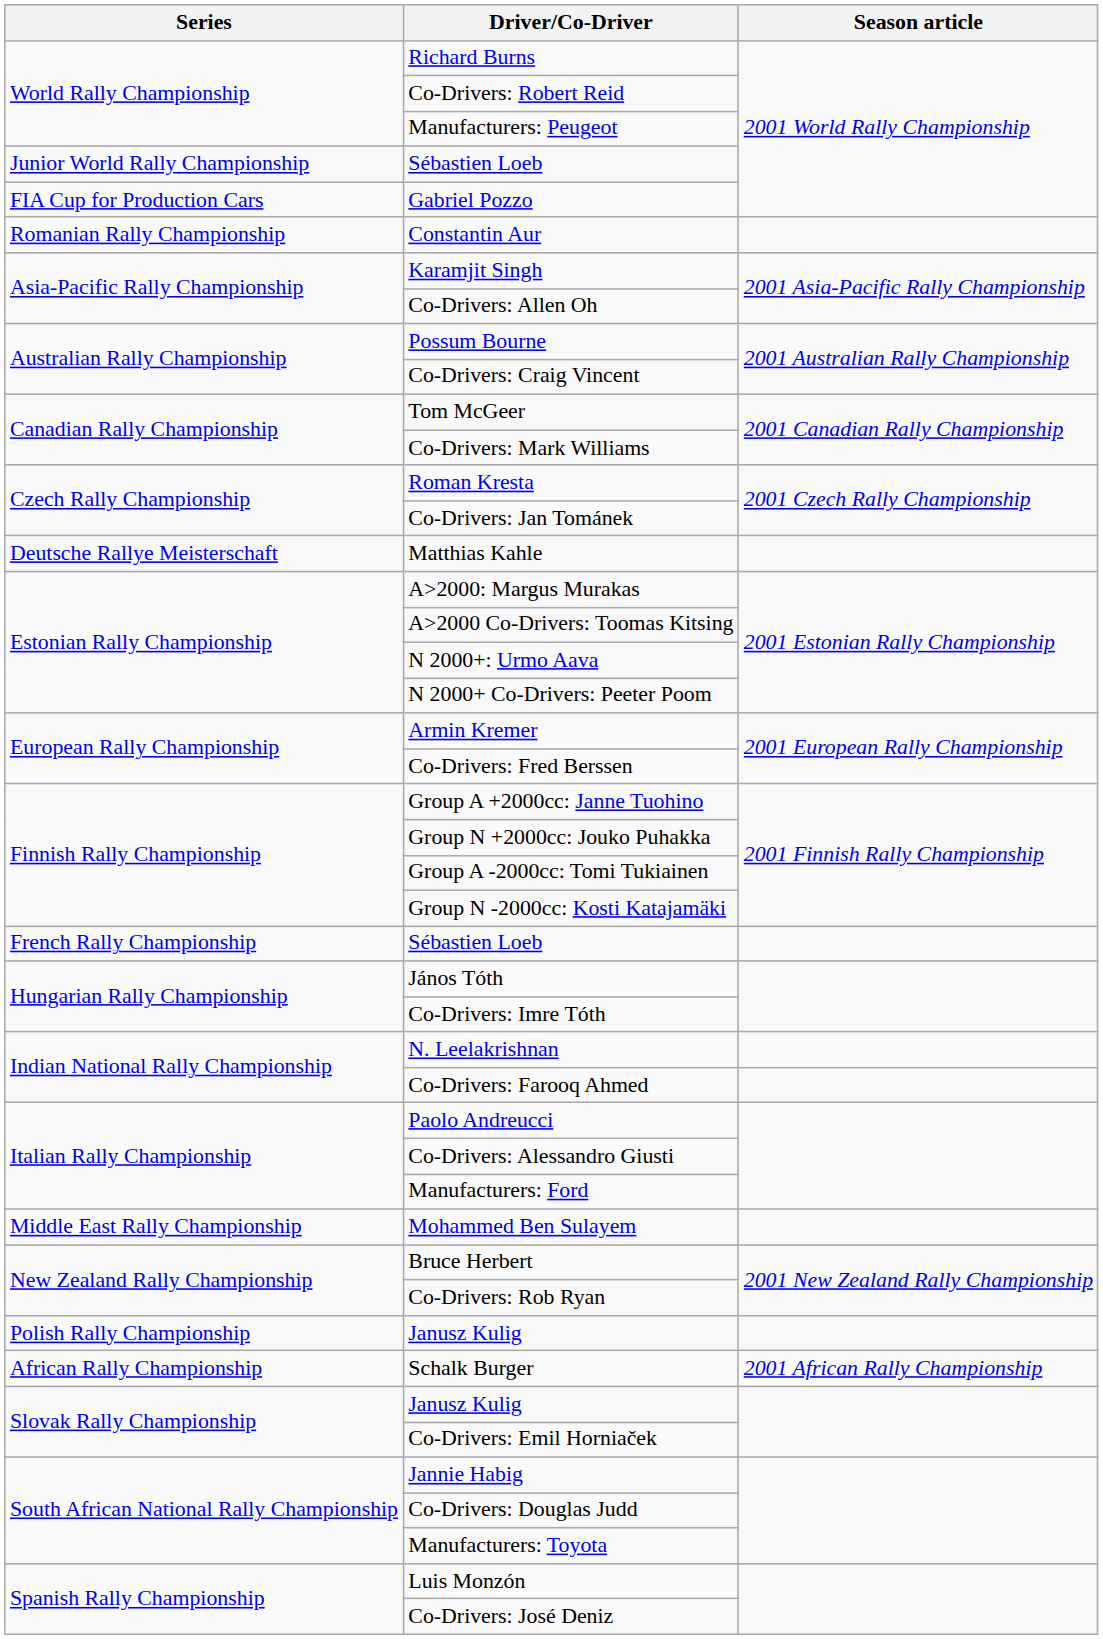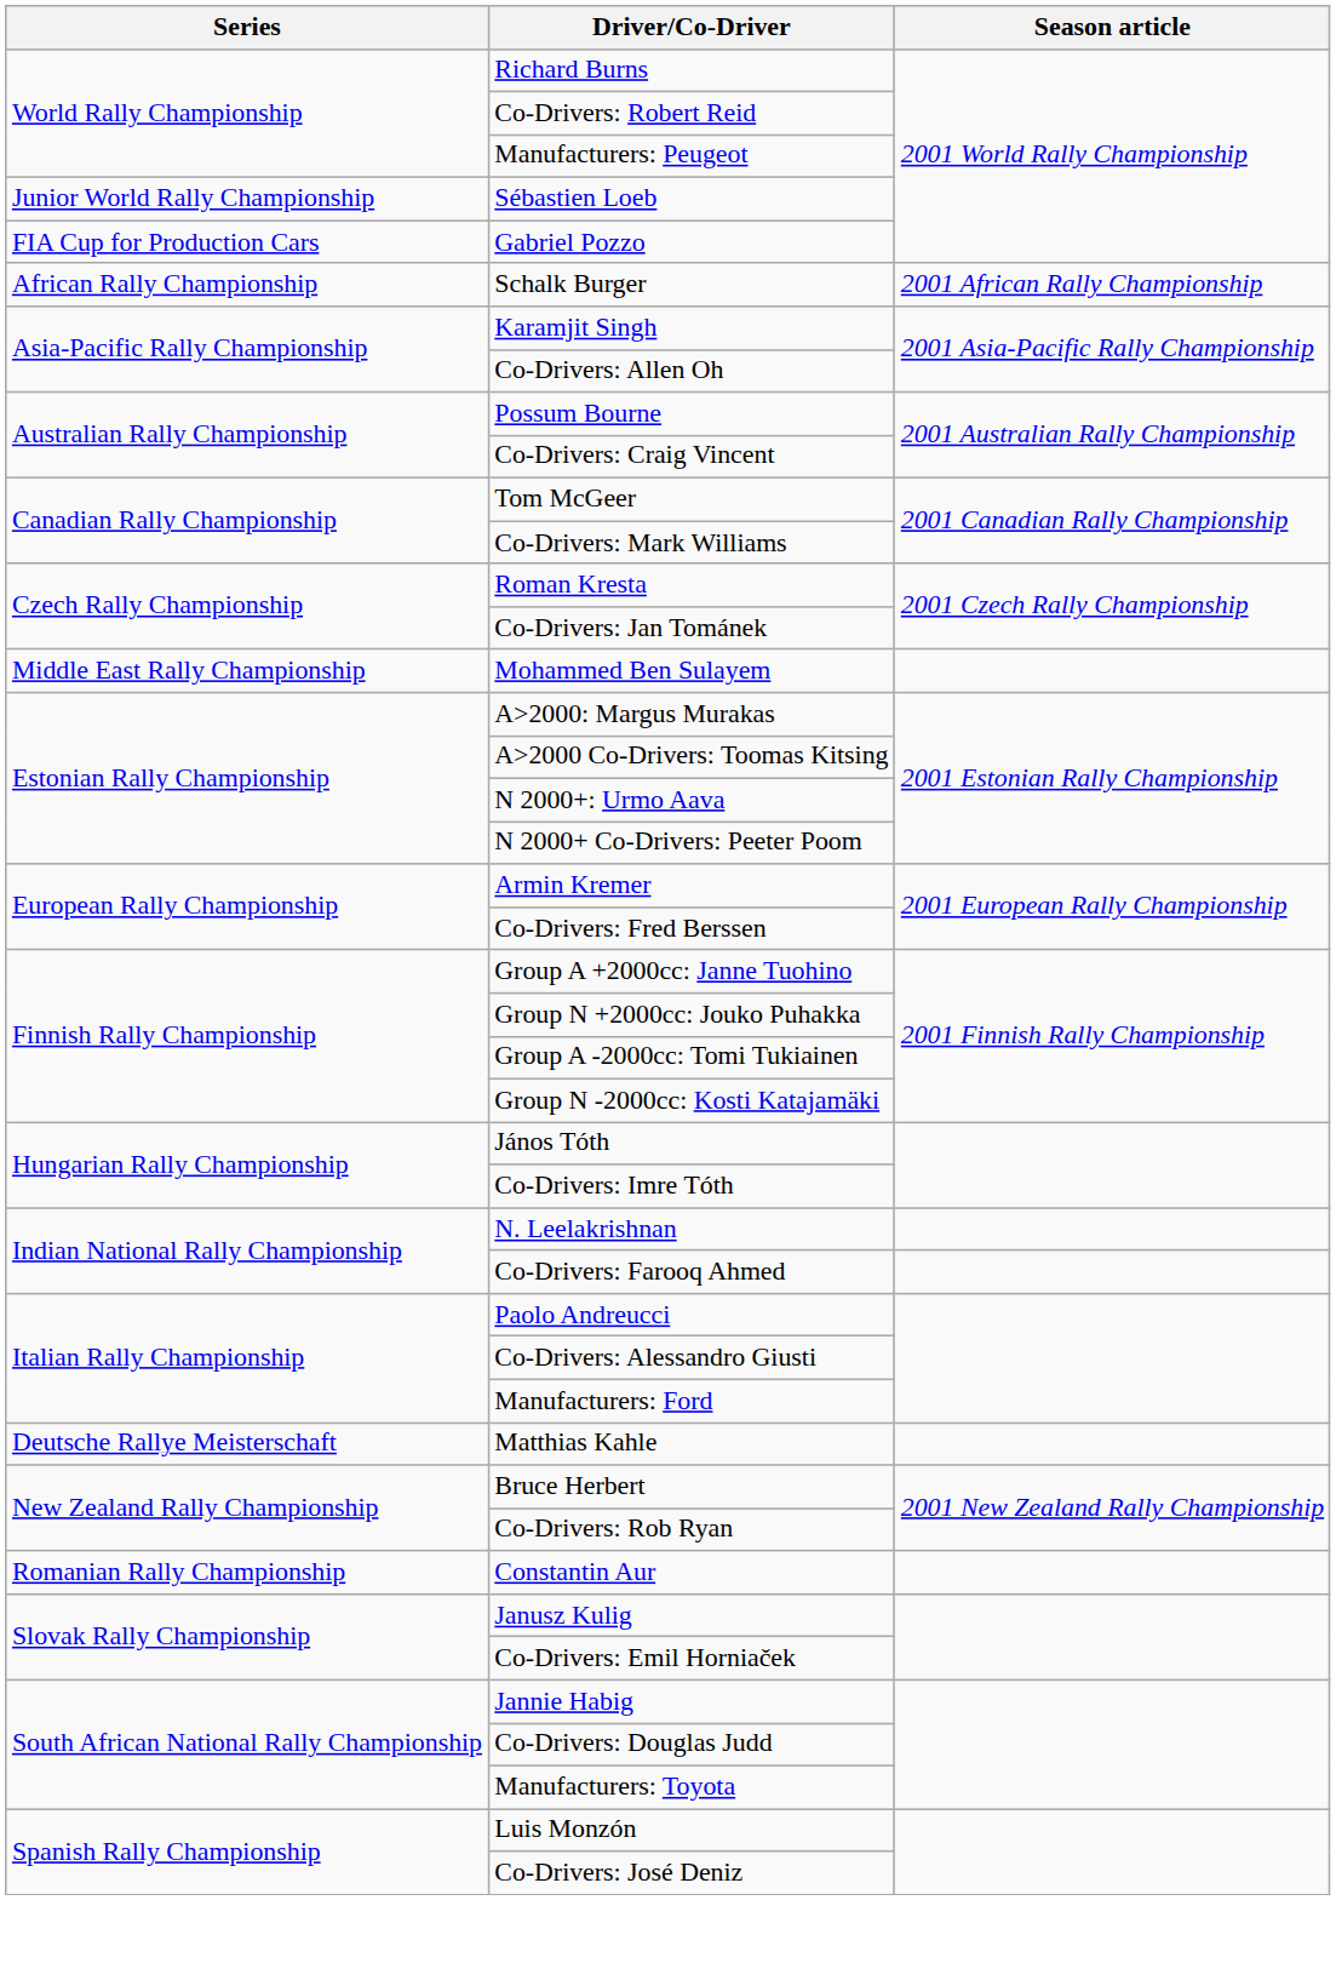 <table class="wikitable" style="font-size:87%;">
 <tr>
 <th>Series</th>
 <th>Driver/Co-Driver</th>
 <th>Season article</th>
 </tr>
 <tr>
 <td rowspan=3><a href='#'>World Rally Championship</a></td>
 <td> <a href='#'>Richard Burns</a><br></td>
 <td rowspan=5><em><a href='#'>2001 World Rally Championship</a></em></td>
 </tr>
 <tr>
 <td>Co-Drivers:  <a href='#'>Robert Reid</a></td>
 </tr>
 <tr>
 <td>Manufacturers:  <a href='#'>Peugeot</a></td>
 </tr>
 <tr>
 <td><a href='#'>Junior World Rally Championship</a></td>
 <td> <a href='#'>Sébastien Loeb</a></td>
 </tr>
 <tr>
 <td><a href='#'>FIA Cup for Production Cars</a></td>
 <td> <a href='#'>Gabriel Pozzo</a></td>
 </tr>
 <tr>
-<td><a href='#'>Romanian Rally Championship</a></td>
-<td> <a href='#'>Constantin Aur</a></td>
-<td></td>
+<td><a href='#'>African Rally Championship</a></td>
+<td> Schalk Burger</td>
+<td><em><a href='#'>2001 African Rally Championship</a></em></td>
 </tr>
 <tr>
 <td rowspan=2><a href='#'>Asia-Pacific Rally Championship</a></td>
 <td> <a href='#'>Karamjit Singh</a></td>
 <td rowspan=2><em><a href='#'>2001 Asia-Pacific Rally Championship</a></em></td>
 </tr>
 <tr>
 <td>Co-Drivers:  Allen Oh</td>
 </tr>
 <tr>
 <td rowspan=2><a href='#'>Australian Rally Championship</a></td>
 <td> <a href='#'>Possum Bourne</a></td>
 <td rowspan=2><em><a href='#'>2001 Australian Rally Championship</a></em></td>
 </tr>
 <tr>
 <td>Co-Drivers:  Craig Vincent</td>
 </tr>
 <tr>
 <td rowspan=2><a href='#'>Canadian Rally Championship</a></td>
 <td> Tom McGeer</td>
 <td rowspan=2><em><a href='#'>2001 Canadian Rally Championship</a></em></td>
 </tr>
 <tr>
 <td>Co-Drivers:  Mark Williams</td>
 </tr>
 <tr>
 <td rowspan=2><a href='#'>Czech Rally Championship</a></td>
 <td> <a href='#'>Roman Kresta</a></td>
 <td rowspan=2><em><a href='#'>2001 Czech Rally Championship</a></em></td>
 </tr>
 <tr>
 <td>Co-Drivers:  Jan Tománek</td>
 </tr>
 <tr>
-<td><a href='#'>Deutsche Rallye Meisterschaft</a></td>
-<td> Matthias Kahle</td>
+<td><a href='#'>Middle East Rally Championship</a></td>
+<td> <a href='#'>Mohammed Ben Sulayem</a></td>
 <td></td>
 </tr>
 <tr>
 <td rowspan=4><a href='#'>Estonian Rally Championship</a></td>
 <td>A>2000:  Margus Murakas</td>
 <td rowspan=4><em><a href='#'>2001 Estonian Rally Championship</a></em></td>
 </tr>
 <tr>
 <td>A>2000 Co-Drivers:  Toomas Kitsing</td>
 </tr>
 <tr>
 <td>N 2000+:  <a href='#'>Urmo Aava</a></td>
 </tr>
 <tr>
 <td>N 2000+ Co-Drivers:  Peeter Poom</td>
 </tr>
 <tr>
 <td rowspan=2><a href='#'>European Rally Championship</a></td>
 <td> <a href='#'>Armin Kremer</a></td>
 <td rowspan=2><em><a href='#'>2001 European Rally Championship</a></em></td>
 </tr>
 <tr>
 <td>Co-Drivers:  Fred Berssen</td>
 </tr>
 <tr>
 <td rowspan=4><a href='#'>Finnish Rally Championship</a></td>
 <td>Group A +2000cc:  <a href='#'>Janne Tuohino</a></td>
 <td rowspan=4><em><a href='#'>2001 Finnish Rally Championship</a></em></td>
 </tr>
 <tr>
 <td>Group N +2000cc:  Jouko Puhakka</td>
 </tr>
 <tr>
 <td>Group A -2000cc:  Tomi Tukiainen</td>
 </tr>
 <tr>
 <td>Group N -2000cc:  <a href='#'>Kosti Katajamäki</a></td>
 </tr>
 <tr>
-<td><a href='#'>French Rally Championship</a></td>
-<td> <a href='#'>Sébastien Loeb</a></td>
-<td></td>
-</tr>
-<tr>
 <td rowspan=2><a href='#'>Hungarian Rally Championship</a></td>
 <td> János Tóth</td>
 <td rowspan=2></td>
 </tr>
 <tr>
 <td>Co-Drivers:  Imre Tóth</td>
 </tr>
 <tr>
 <td rowspan=2><a href='#'>Indian National Rally Championship</a></td>
 <td> <a href='#'>N. Leelakrishnan</a></td>
 <td></td>
 </tr>
 <tr>
 <td>Co-Drivers:  Farooq Ahmed</td>
 </tr>
 <tr>
 <td rowspan=3><a href='#'>Italian Rally Championship</a></td>
 <td> <a href='#'>Paolo Andreucci</a></td>
 <td rowspan=3></td>
 </tr>
 <tr>
 <td>Co-Drivers:  Alessandro Giusti</td>
 </tr>
 <tr>
 <td>Manufacturers:  <a href='#'>Ford</a></td>
 </tr>
 <tr>
-<td><a href='#'>Middle East Rally Championship</a></td>
-<td> <a href='#'>Mohammed Ben Sulayem</a></td>
+<td><a href='#'>Deutsche Rallye Meisterschaft</a></td>
+<td> Matthias Kahle</td>
 <td></td>
 </tr>
 <tr>
 <td rowspan=2><a href='#'>New Zealand Rally Championship</a></td>
 <td> Bruce Herbert</td>
 <td rowspan=2><em><a href='#'>2001 New Zealand Rally Championship</a></em></td>
 </tr>
 <tr>
 <td>Co-Drivers:  Rob Ryan</td>
 </tr>
 <tr>
-<td><a href='#'>Polish Rally Championship</a></td>
-<td> <a href='#'>Janusz Kulig</a></td>
+<td><a href='#'>Romanian Rally Championship</a></td>
+<td> <a href='#'>Constantin Aur</a></td>
 <td></td>
-</tr>
-<tr>
-<td><a href='#'>African Rally Championship</a></td>
-<td> Schalk Burger</td>
-<td><em><a href='#'>2001 African Rally Championship</a></em></td>
 </tr>
 <tr>
 <td rowspan=2><a href='#'>Slovak Rally Championship</a></td>
 <td> <a href='#'>Janusz Kulig</a></td>
 <td rowspan=2></td>
 </tr>
 <tr>
 <td>Co-Drivers:  Emil Horniaček</td>
 </tr>
 <tr>
 <td rowspan=3><a href='#'>South African National Rally Championship</a></td>
 <td> <a href='#'>Jannie Habig</a></td>
 <td rowspan=3></td>
 </tr>
 <tr>
 <td>Co-Drivers:  Douglas Judd</td>
 </tr>
 <tr>
 <td>Manufacturers:  <a href='#'>Toyota</a></td>
 </tr>
 <tr>
 <td rowspan=2><a href='#'>Spanish Rally Championship</a></td>
 <td> Luis Monzón</td>
 <td rowspan=2></td>
 </tr>
 <tr>
 <td>Co-Drivers:  José Deniz</td>
 </tr>
 <tr>
 </tr>
 </table>
